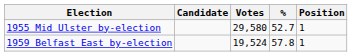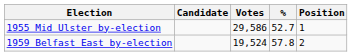 <table class="wikitable sortable">
 <tr>
 <th>Election</th>
 <th>Candidate</th>
 <th>Votes</th>
 <th>%</th>
 <th>Position</th>
 </tr>
 <tr>
 <td><a href='#'>1955 Mid Ulster by-election</a></td>
 <td></td>
-<td>29,580</td>
+<td>29,586</td>
 <td>52.7</td>
 <td>1</td>
 </tr>
 <tr>
 <td><a href='#'>1959 Belfast East by-election</a></td>
 <td></td>
 <td>19,524</td>
 <td>57.8</td>
-<td>1</td>
+<td>2</td>
 </tr>
 </table>
